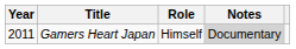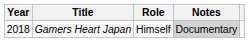 <table class="wikitable sortable" style="border:none; margin:0">
 <tr valign="bottom">
 <th scope="col">Year</th>
 <th scope="col">Title</th>
 <th>Role</th>
 <th scope="col">Notes</th>
 <th scope="col" class="unsortable"></th>
 </tr>
 <tr>
-<td>2011</td>
+<td>2018</td>
 <td><em>Gamers Heart Japan</em></td>
 <td>Himself</td>
 <td style="background: lightgrey;">Documentary</td>
 <td style="text-align:center;"></td>
 </tr>
 </table>
